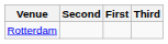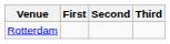 <table class="wikitable" style="text-align:center; font-size:95%">
 <tr>
 <th>Venue</th>
+<th>First</th>
 <th>Second</th>
-<th>First</th>
 <th>Third</th>
 </tr>
 <tr>
 <td align="center"><a href='#'>Rotterdam</a></td>
 <td></td>
 <td></td>
 <td></td>
 </tr>
 </table>
